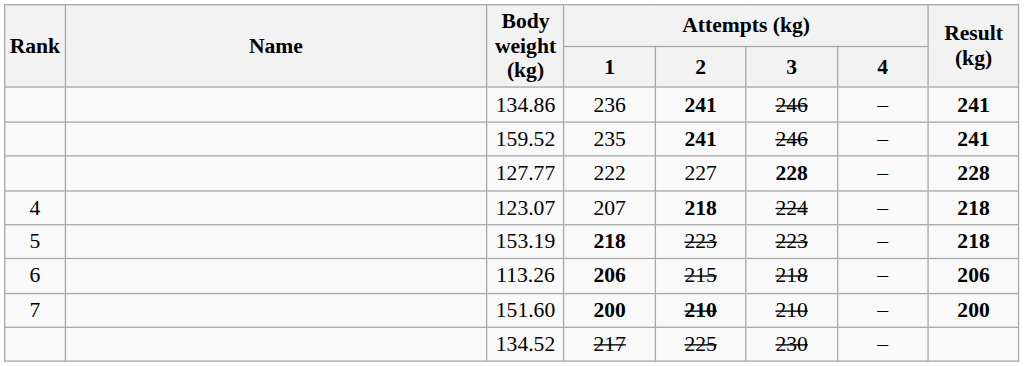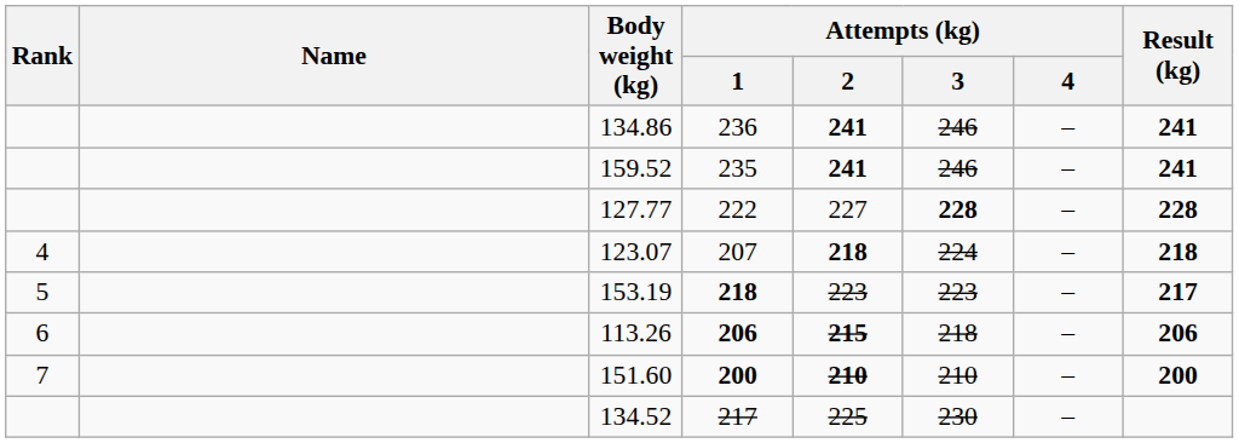 <table class="wikitable" style="text-align:center;">
 <tr>
 <th rowspan="2">Rank</th>
 <th rowspan="2" width="305">Name</th>
 <th rowspan="2" width="50">Body weight (kg)</th>
 <th colspan="4">Attempts (kg)</th>
 <th rowspan="2" width="60">Result (kg)</th>
 </tr>
 <tr>
 <th width="60">1</th>
 <th width="60">2</th>
 <th width="60">3</th>
 <th width="60">4</th>
 </tr>
 <tr>
 <td></td>
 <td align=left></td>
 <td>134.86</td>
 <td>236</td>
 <td><strong>241</strong></td>
 <td><s>246</s></td>
 <td>–</td>
 <td><strong>241</strong></td>
 </tr>
 <tr>
 <td></td>
 <td align=left></td>
 <td>159.52</td>
 <td>235</td>
 <td><strong>241</strong></td>
 <td><s>246</s></td>
 <td>–</td>
 <td><strong>241</strong></td>
 </tr>
 <tr>
 <td></td>
 <td align=left></td>
 <td>127.77</td>
 <td>222</td>
 <td>227</td>
 <td><strong>228</strong></td>
 <td>–</td>
 <td><strong>228</strong></td>
 </tr>
 <tr>
 <td>4</td>
 <td align=left></td>
 <td>123.07</td>
 <td>207</td>
 <td><strong>218</strong></td>
 <td><s>224</s></td>
 <td>–</td>
 <td><strong>218</strong></td>
 </tr>
 <tr>
 <td>5</td>
 <td align=left></td>
 <td>153.19</td>
 <td><strong>218</strong></td>
 <td><s>223</s></td>
 <td><s>223</s></td>
 <td>–</td>
-<td><strong>218</strong></td>
+<td><strong>217</strong></td>
 </tr>
 <tr>
 <td>6</td>
 <td align=left></td>
 <td>113.26</td>
 <td><strong>206</strong></td>
-<td><s>215</s></td>
+<td><strong><s>215</s></strong></td>
 <td><s>218</s></td>
 <td>–</td>
 <td><strong>206</strong></td>
 </tr>
 <tr>
 <td>7</td>
 <td align=left></td>
 <td>151.60</td>
 <td><strong>200</strong></td>
 <td><strong><s>210</s></strong></td>
 <td><s>210</s></td>
 <td>–</td>
 <td><strong>200</strong></td>
 </tr>
 <tr>
 <td></td>
 <td align=left></td>
 <td>134.52</td>
 <td><s>217</s></td>
 <td><s>225</s></td>
 <td><s>230</s></td>
 <td>–</td>
 <td><strong></strong></td>
 </tr>
 </table>
